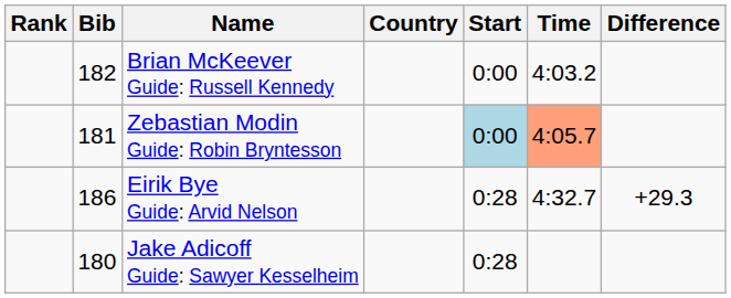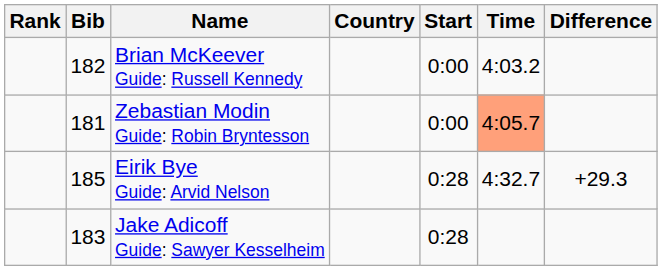 <table class="wikitable sortable" style="text-align:center">
 <tr>
 <th>Rank</th>
 <th>Bib</th>
 <th>Name</th>
 <th>Country</th>
 <th>Start</th>
 <th>Time</th>
 <th>Difference</th>
 </tr>
 <tr>
 <td></td>
 <td>182</td>
 <td align=left><a href='#'>Brian McKeever</a><br><small><a href='#'>Guide</a>: <a href='#'>Russell Kennedy</a></small></td>
 <td align=left></td>
 <td>0:00</td>
 <td>4:03.2</td>
 <td></td>
 </tr>
 <tr>
 <td></td>
 <td>181</td>
 <td align=left><a href='#'>Zebastian Modin</a><br><small><a href='#'>Guide</a>: <a href='#'>Robin Bryntesson</a></small></td>
 <td align=left></td>
-<td style="background: lightblue;">0:00</td>
+<td>0:00</td>
 <td style="background: lightsalmon;">4:05.7</td>
 <td></td>
 </tr>
 <tr>
 <td></td>
-<td>186</td>
+<td>185</td>
 <td align=left><a href='#'>Eirik Bye</a><br><small><a href='#'>Guide</a>: <a href='#'>Arvid Nelson</a></small></td>
 <td align=left></td>
 <td>0:28</td>
 <td>4:32.7</td>
 <td>+29.3</td>
 </tr>
 <tr>
 <td></td>
-<td>180</td>
+<td>183</td>
 <td align=left><a href='#'>Jake Adicoff</a><br><small><a href='#'>Guide</a>: <a href='#'>Sawyer Kesselheim</a></small></td>
 <td align=left></td>
 <td>0:28</td>
 <td></td>
 <td></td>
 </tr>
 </table>
